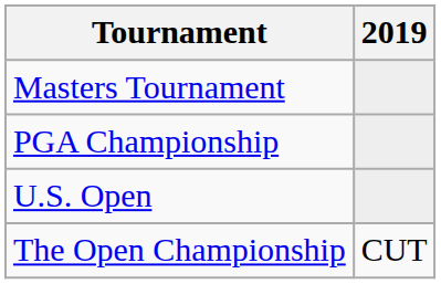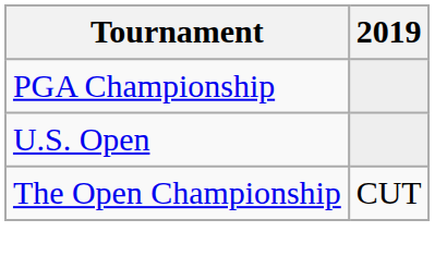 <table class="wikitable" style="font-size:95%;text-align:center;">
 <tr>
 <th>Tournament</th>
 <th>2019</th>
-</tr>
-<tr>
-<td align=left><a href='#'>Masters Tournament</a></td>
-<td style="background:#eeeeee;"></td>
 </tr>
 <tr>
 <td align=left><a href='#'>PGA Championship</a></td>
 <td style="background:#eeeeee;"></td>
 </tr>
 <tr>
 <td align=left><a href='#'>U.S. Open</a></td>
 <td style="background:#eeeeee;"></td>
 </tr>
 <tr>
 <td align=left><a href='#'>The Open Championship</a></td>
 <td>CUT</td>
 </tr>
 </table>
